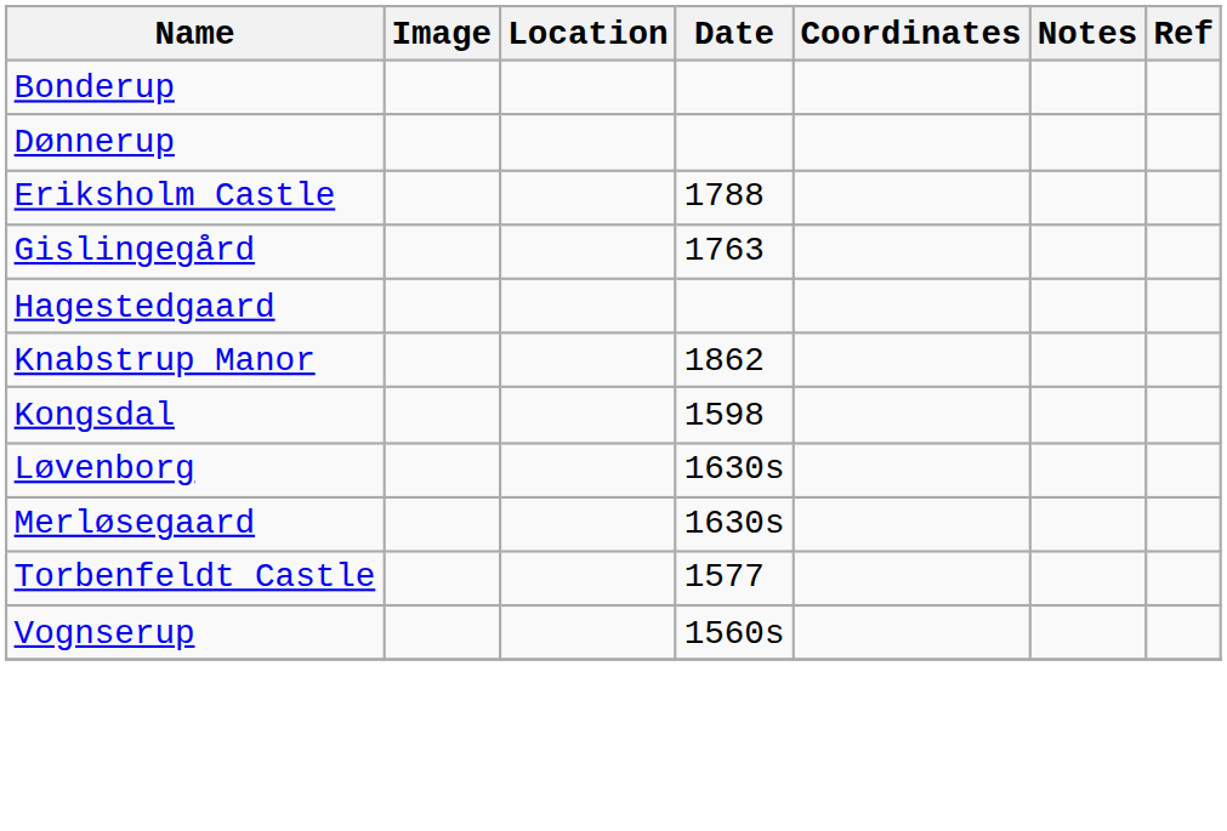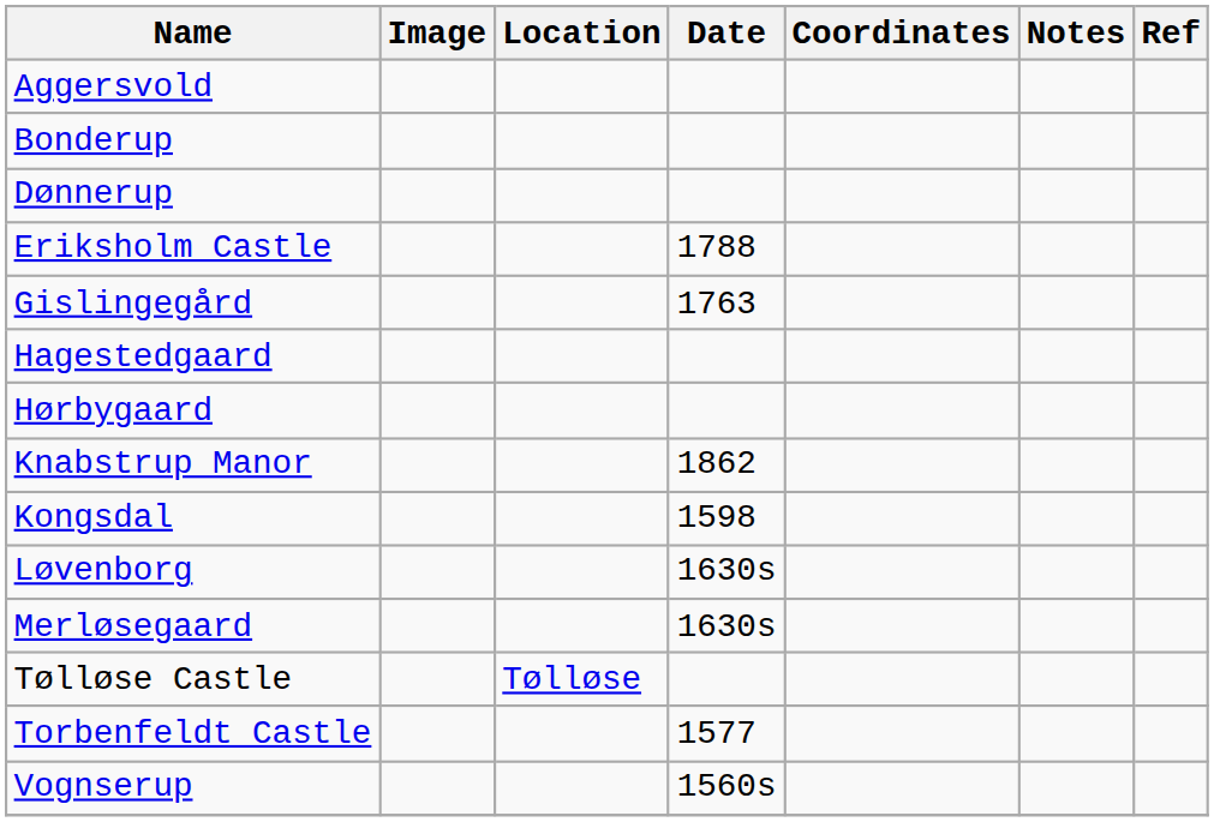 <table class="wikitable sortable">
 <tr>
 <th>Name</th>
 <th>Image</th>
 <th>Location</th>
 <th>Date</th>
 <th>Coordinates</th>
 <th>Notes</th>
 <th>Ref</th>
+</tr>
+<tr>
+<td><a href='#'>Aggersvold</a></td>
+<td></td>
+<td></td>
+<td></td>
+<td></td>
+<td></td>
+<td></td>
 </tr>
 <tr>
 <td><a href='#'>Bonderup</a></td>
 <td></td>
 <td></td>
 <td></td>
 <td></td>
 <td></td>
 <td></td>
 </tr>
 <tr>
 <td><a href='#'>Dønnerup</a></td>
 <td></td>
 <td></td>
 <td></td>
 <td></td>
 <td></td>
 <td></td>
 </tr>
 <tr>
 <td><a href='#'>Eriksholm Castle</a></td>
 <td></td>
 <td></td>
 <td>1788</td>
 <td></td>
 <td></td>
 <td></td>
 </tr>
 <tr>
 <td><a href='#'>Gislingegård </a></td>
 <td></td>
 <td></td>
 <td>1763</td>
 <td></td>
 <td></td>
 <td></td>
 </tr>
 <tr>
 <td><a href='#'>Hagestedgaard</a></td>
 <td></td>
 <td></td>
 <td></td>
 <td></td>
 <td></td>
 <td></td>
 </tr>
 <tr>
+<td><a href='#'>Hørbygaard</a></td>
+<td></td>
+<td></td>
+<td></td>
+<td></td>
+<td></td>
+<td></td>
+</tr>
+<tr>
 <td><a href='#'>Knabstrup Manor</a></td>
 <td></td>
 <td></td>
 <td>1862</td>
 <td></td>
 <td></td>
 <td></td>
 </tr>
 <tr>
 <td><a href='#'>Kongsdal</a></td>
 <td></td>
 <td></td>
 <td>1598</td>
 <td></td>
 <td></td>
 <td></td>
 </tr>
 <tr>
 <td><a href='#'>Løvenborg</a></td>
 <td></td>
 <td></td>
 <td>1630s</td>
 <td></td>
 <td></td>
 <td></td>
 </tr>
 <tr>
 <td><a href='#'>Merløsegaard</a></td>
 <td></td>
 <td></td>
 <td>1630s</td>
 <td></td>
 <td></td>
 <td></td>
 </tr>
 <tr>
+<td>Tølløse Castle</td>
+<td></td>
+<td><a href='#'>Tølløse</a></td>
+<td></td>
+<td></td>
+<td></td>
+<td></td>
+</tr>
+<tr>
 <td><a href='#'>Torbenfeldt Castle</a></td>
 <td></td>
 <td></td>
 <td>1577</td>
 <td></td>
 <td></td>
 <td></td>
 </tr>
 <tr>
 <td><a href='#'>Vognserup</a></td>
 <td></td>
 <td></td>
 <td>1560s</td>
 <td></td>
 <td></td>
 <td></td>
 </tr>
 <tr>
 </tr>
 </table>
